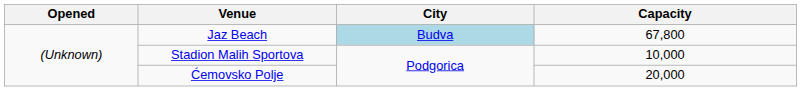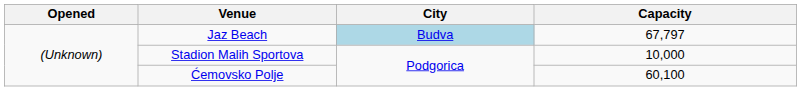 <table class="sortable wikitable" style="text-align:center;">
 <tr>
 <th scope="col" style="width:10em;">Opened</th>
 <th scope="col" style="width:15em;">Venue</th>
 <th scope="col" style="width:15em;">City</th>
 <th scope="col" style="width:20em;">Capacity</th>
 </tr>
 <tr>
 <td rowspan="3"><em>(Unknown)</em></td>
 <td><a href='#'>Jaz Beach</a></td>
 <td style="background: lightblue;"><a href='#'>Budva</a></td>
-<td>67,800</td>
+<td>67,797</td>
 </tr>
 <tr>
 <td><a href='#'>Stadion Malih Sportova</a></td>
 <td rowspan="2"><a href='#'>Podgorica</a></td>
 <td>10,000</td>
 </tr>
 <tr>
 <td><a href='#'>Ćemovsko Polje</a></td>
-<td>20,000</td>
+<td>60,100</td>
 </tr>
 </table>
